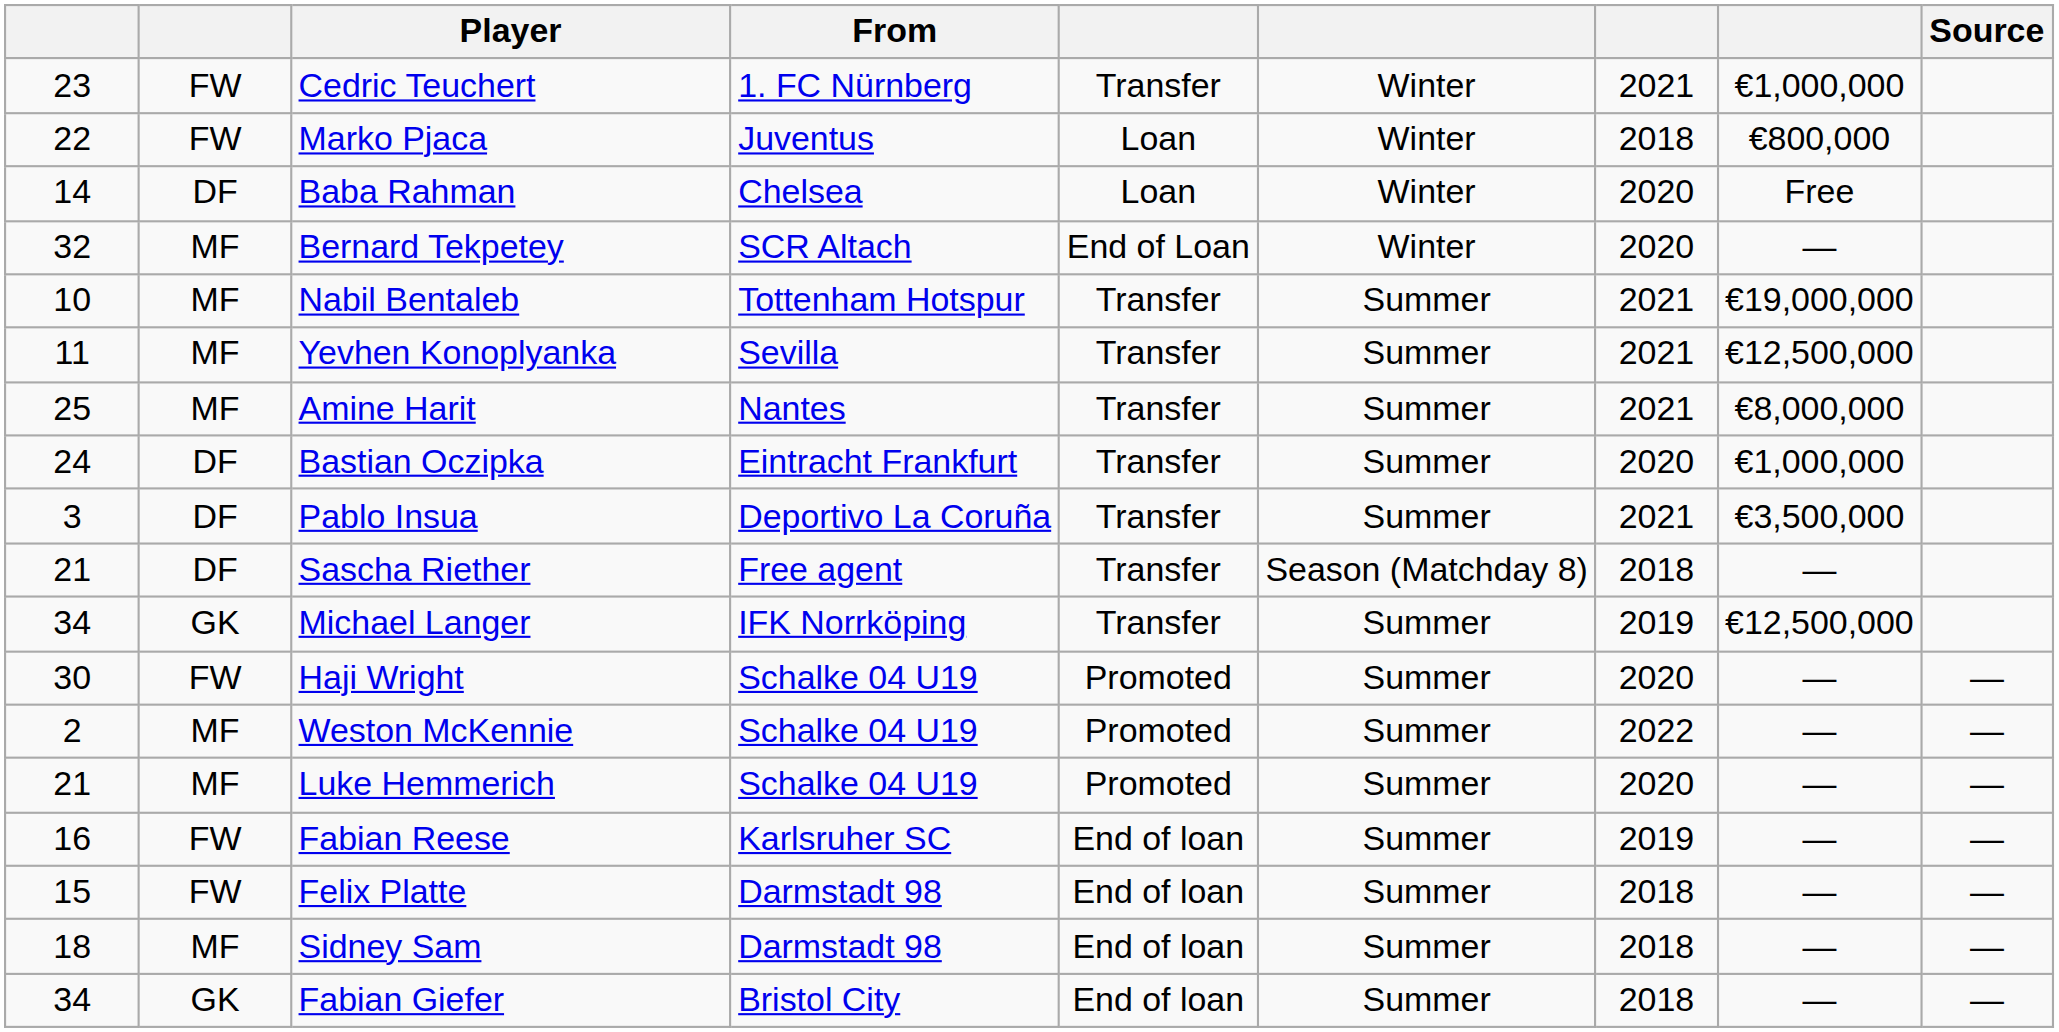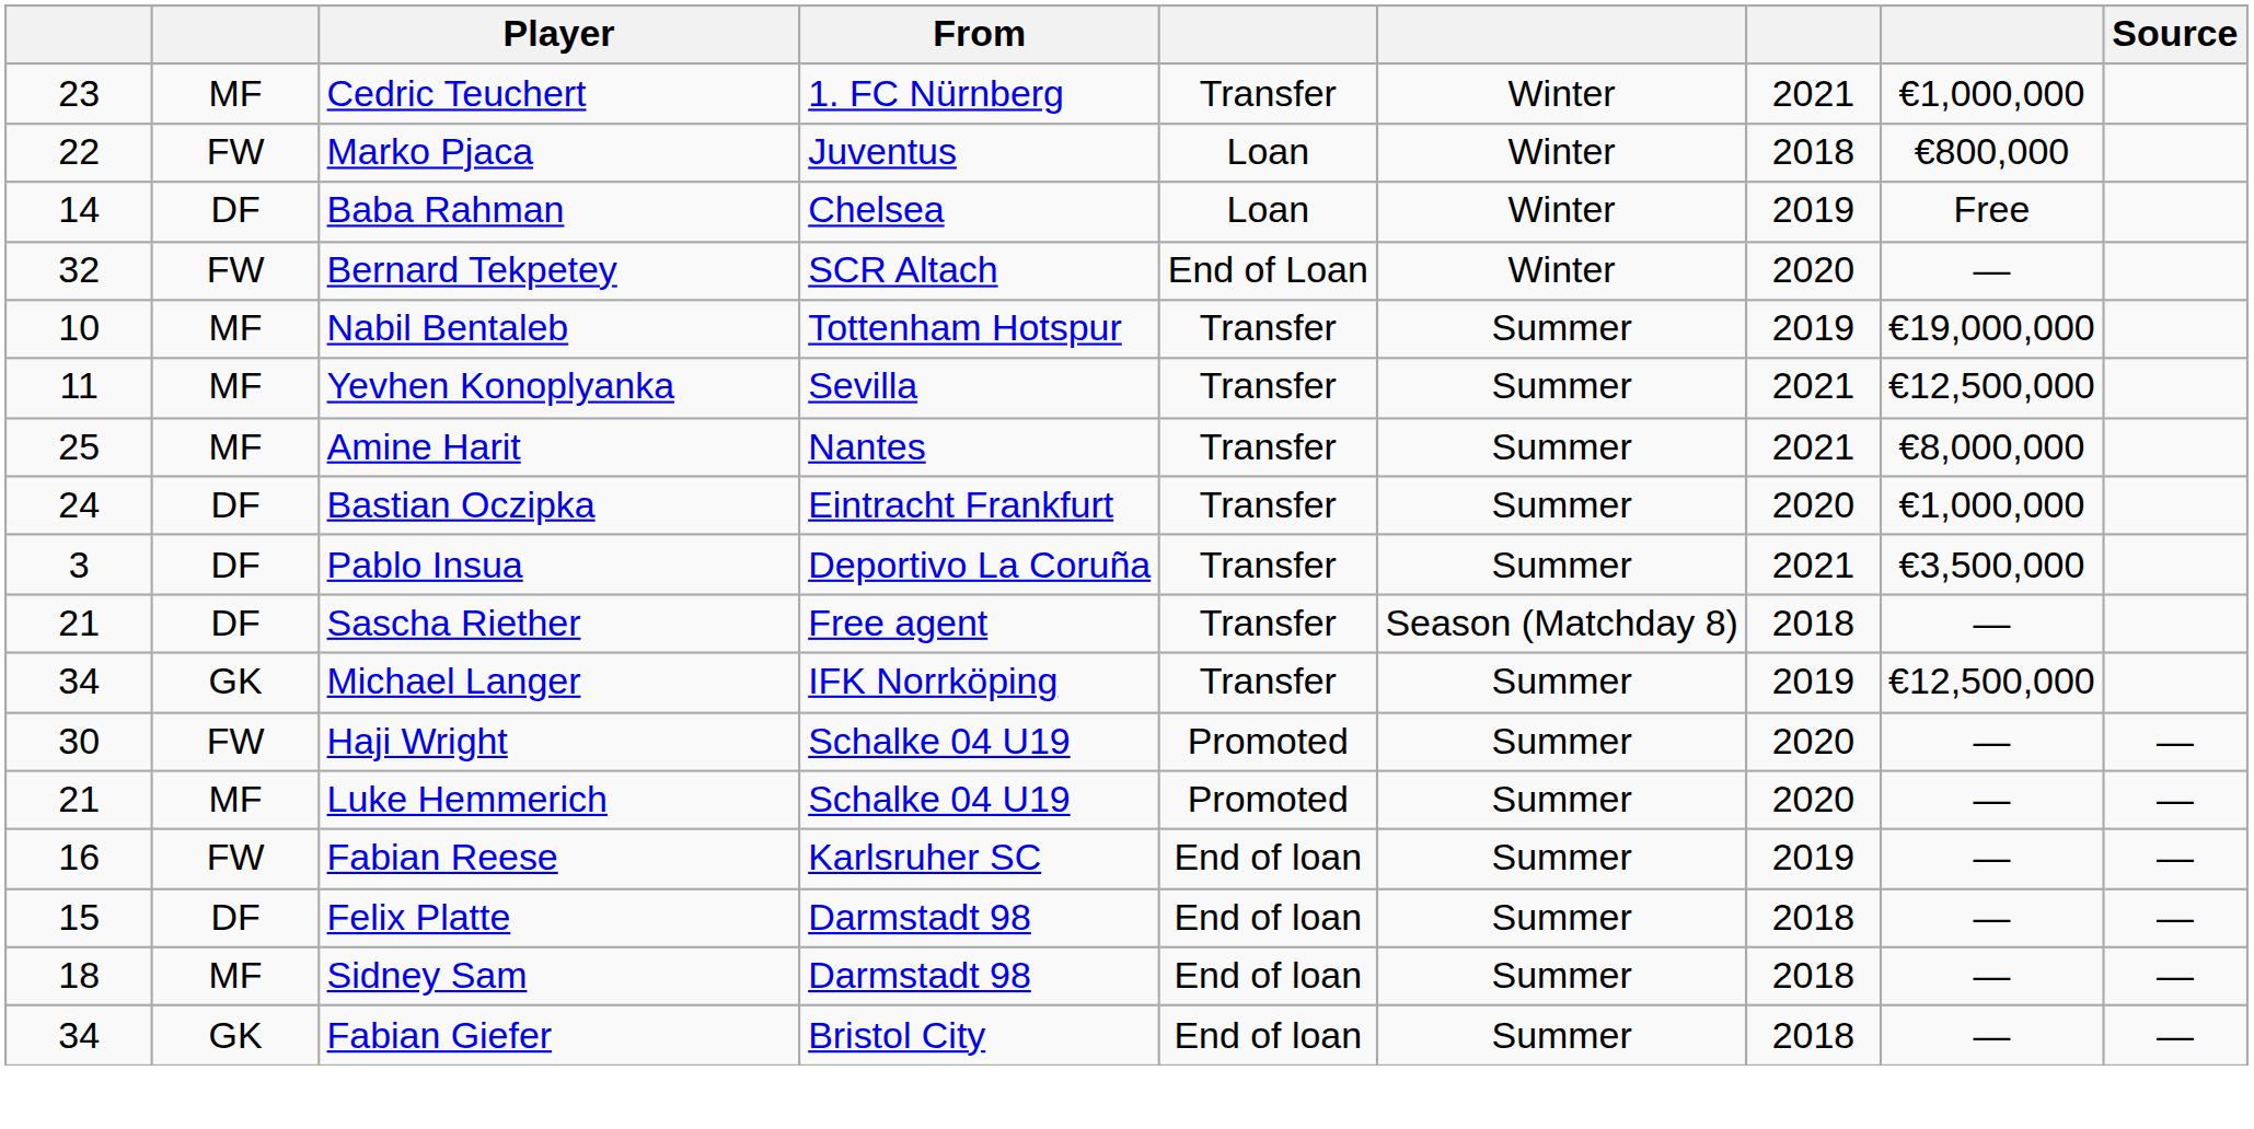 <table class="wikitable" style="text-align:center;">
 <tr>
 <th style="width:56px;"></th>
 <th style="width:64px;"></th>
 <th style="width:200px;">Player</th>
 <th>From</th>
 <th></th>
 <th></th>
 <th style="width:50px;"></th>
 <th style="width:84px;"></th>
 <th>Source</th>
 </tr>
 <tr>
 <td>23</td>
-<td>FW</td>
+<td>MF</td>
 <td align="left"> <a href='#'>Cedric Teuchert</a></td>
 <td style="text-align:left"> <a href='#'>1. FC Nürnberg</a></td>
 <td>Transfer</td>
 <td>Winter</td>
 <td>2021</td>
 <td>€1,000,000</td>
 <td></td>
 </tr>
 <tr>
 <td>22</td>
 <td>FW</td>
 <td align="left"> <a href='#'>Marko Pjaca</a></td>
 <td style="text-align:left"> <a href='#'>Juventus</a></td>
 <td>Loan</td>
 <td>Winter</td>
 <td>2018</td>
 <td>€800,000</td>
 <td></td>
 </tr>
 <tr>
 <td>14</td>
 <td>DF</td>
 <td align="left"> <a href='#'>Baba Rahman</a></td>
 <td style="text-align:left"> <a href='#'>Chelsea</a></td>
 <td>Loan</td>
 <td>Winter</td>
-<td>2020</td>
+<td>2019</td>
 <td>Free</td>
 <td></td>
 </tr>
 <tr>
 <td>32</td>
-<td>MF</td>
+<td>FW</td>
 <td align="left"> <a href='#'>Bernard Tekpetey</a></td>
 <td style="text-align:left"> <a href='#'>SCR Altach</a></td>
 <td>End of Loan</td>
 <td>Winter</td>
 <td>2020</td>
 <td>—</td>
 <td></td>
 </tr>
 <tr>
 <td>10</td>
 <td>MF</td>
 <td align="left"> <a href='#'>Nabil Bentaleb</a></td>
 <td style="text-align:left"> <a href='#'>Tottenham Hotspur</a></td>
 <td>Transfer</td>
 <td>Summer</td>
-<td>2021</td>
+<td>2019</td>
 <td>€19,000,000</td>
 <td></td>
 </tr>
 <tr>
 <td>11</td>
 <td>MF</td>
 <td align="left"> <a href='#'>Yevhen Konoplyanka</a></td>
 <td style="text-align:left"> <a href='#'>Sevilla</a></td>
 <td>Transfer</td>
 <td>Summer</td>
 <td>2021</td>
 <td>€12,500,000</td>
 <td></td>
 </tr>
 <tr>
 <td>25</td>
 <td>MF</td>
 <td align="left"> <a href='#'>Amine Harit</a></td>
 <td style="text-align:left"> <a href='#'>Nantes</a></td>
 <td>Transfer</td>
 <td>Summer</td>
 <td>2021</td>
 <td>€8,000,000</td>
 <td></td>
 </tr>
 <tr>
 <td>24</td>
 <td>DF</td>
 <td align="left"> <a href='#'>Bastian Oczipka</a></td>
 <td style="text-align:left"> <a href='#'>Eintracht Frankfurt</a></td>
 <td>Transfer</td>
 <td>Summer</td>
 <td>2020</td>
 <td>€1,000,000</td>
 <td></td>
 </tr>
 <tr>
 <td>3</td>
 <td>DF</td>
 <td align="left"> <a href='#'>Pablo Insua</a></td>
 <td style="text-align:left"> <a href='#'>Deportivo La Coruña</a></td>
 <td>Transfer</td>
 <td>Summer</td>
 <td>2021</td>
 <td>€3,500,000</td>
 <td></td>
 </tr>
 <tr>
 <td>21</td>
 <td>DF</td>
 <td align="left"> <a href='#'>Sascha Riether</a></td>
 <td style="text-align:left"><a href='#'>Free agent</a></td>
 <td>Transfer</td>
 <td>Season (Matchday 8)</td>
 <td>2018</td>
 <td>—</td>
 <td></td>
 </tr>
 <tr>
 <td>34</td>
 <td>GK</td>
 <td align="left"> <a href='#'>Michael Langer</a></td>
 <td style="text-align:left"> <a href='#'>IFK Norrköping</a></td>
 <td>Transfer</td>
 <td>Summer</td>
 <td>2019</td>
 <td>€12,500,000</td>
 <td></td>
 </tr>
 <tr>
 <td>30</td>
 <td>FW</td>
 <td align="left"> <a href='#'>Haji Wright</a></td>
 <td style="text-align:left"> <a href='#'>Schalke 04 U19</a></td>
 <td>Promoted</td>
 <td>Summer</td>
 <td>2020</td>
 <td>—</td>
 <td>—</td>
 </tr>
 <tr>
-<td>2</td>
-<td>MF</td>
-<td align="left"> <a href='#'>Weston McKennie</a></td>
-<td style="text-align:left"> <a href='#'>Schalke 04 U19</a></td>
-<td>Promoted</td>
-<td>Summer</td>
-<td>2022</td>
-<td>—</td>
-<td>—</td>
-</tr>
-<tr>
 <td>21</td>
 <td>MF</td>
 <td align="left"> <a href='#'>Luke Hemmerich</a></td>
 <td style="text-align:left"> <a href='#'>Schalke 04 U19</a></td>
 <td>Promoted</td>
 <td>Summer</td>
 <td>2020</td>
 <td>—</td>
 <td>—</td>
 </tr>
 <tr>
 <td>16</td>
 <td>FW</td>
 <td align="left"> <a href='#'>Fabian Reese</a></td>
 <td style="text-align:left"> <a href='#'>Karlsruher SC</a></td>
 <td>End of loan</td>
 <td>Summer</td>
 <td>2019</td>
 <td>—</td>
 <td>—</td>
 </tr>
 <tr>
 <td>15</td>
-<td>FW</td>
+<td>DF</td>
 <td align="left"> <a href='#'>Felix Platte</a></td>
 <td style="text-align:left"> <a href='#'>Darmstadt 98</a></td>
 <td>End of loan</td>
 <td>Summer</td>
 <td>2018</td>
 <td>—</td>
 <td>—</td>
 </tr>
 <tr>
 <td>18</td>
 <td>MF</td>
 <td align="left"> <a href='#'>Sidney Sam</a></td>
 <td style="text-align:left"> <a href='#'>Darmstadt 98</a></td>
 <td>End of loan</td>
 <td>Summer</td>
 <td>2018</td>
 <td>—</td>
 <td>—</td>
 </tr>
 <tr>
 <td>34</td>
 <td>GK</td>
 <td align="left"> <a href='#'>Fabian Giefer</a></td>
 <td style="text-align:left"> <a href='#'>Bristol City</a></td>
 <td>End of loan</td>
 <td>Summer</td>
 <td>2018</td>
 <td>—</td>
 <td>—</td>
 </tr>
 </table>
